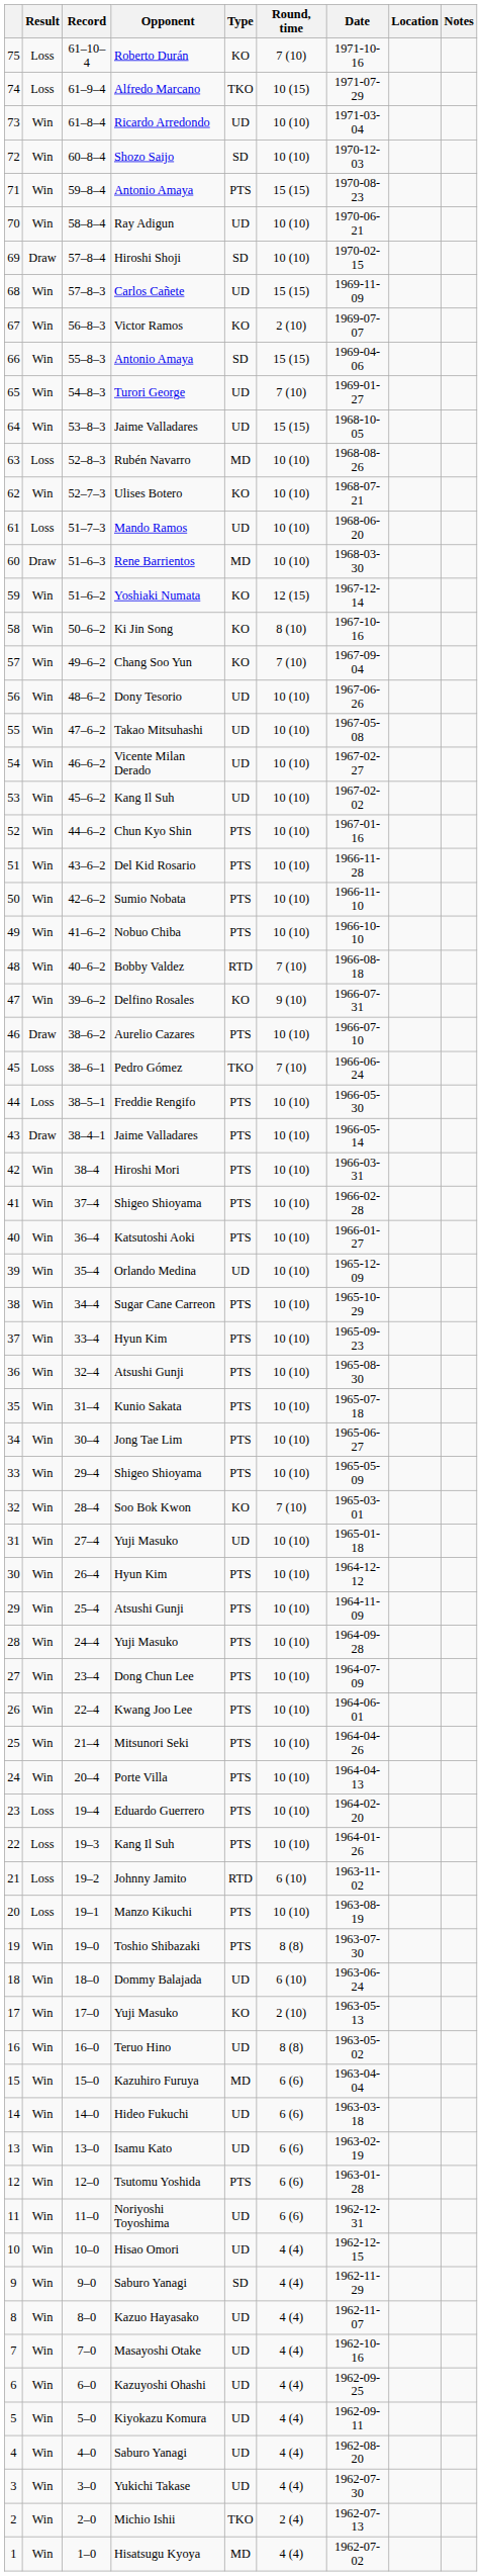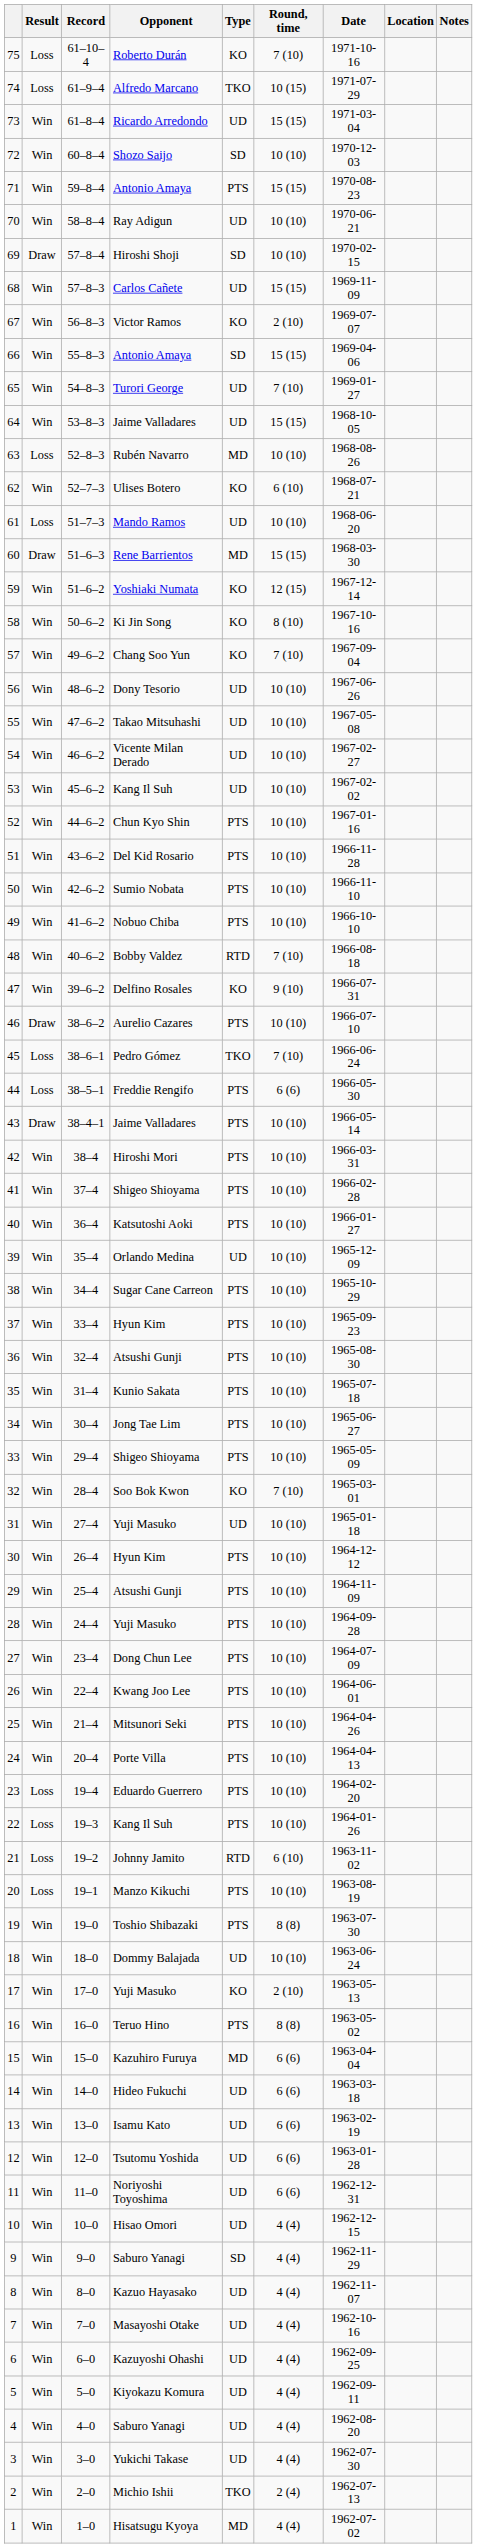 <table class=wikitable style=text-align:center>
 <tr>
 <th></th>
 <th>Result</th>
 <th>Record</th>
 <th>Opponent</th>
 <th>Type</th>
 <th>Round, time</th>
 <th>Date</th>
 <th>Location</th>
 <th>Notes</th>
 </tr>
 <tr>
 <td>75</td>
 <td>Loss</td>
 <td>61–10–4</td>
 <td align=left><a href='#'>Roberto Durán</a></td>
 <td>KO</td>
 <td>7 (10)</td>
 <td>1971-10-16</td>
 <td align=left></td>
 <td align=left></td>
 </tr>
 <tr>
 <td>74</td>
 <td>Loss</td>
 <td>61–9–4</td>
 <td align=left><a href='#'>Alfredo Marcano</a></td>
 <td>TKO</td>
 <td>10 (15)</td>
 <td>1971-07-29</td>
 <td align=left></td>
 <td align=left></td>
 </tr>
 <tr>
 <td>73</td>
 <td>Win</td>
 <td>61–8–4</td>
 <td align=left><a href='#'>Ricardo Arredondo</a></td>
 <td>UD</td>
-<td>10 (10)</td>
+<td>15 (15)</td>
 <td>1971-03-04</td>
 <td align=left></td>
 <td align=left></td>
 </tr>
 <tr>
 <td>72</td>
 <td>Win</td>
 <td>60–8–4</td>
 <td align=left><a href='#'>Shozo Saijo</a></td>
 <td>SD</td>
 <td>10 (10)</td>
 <td>1970-12-03</td>
 <td align=left></td>
 <td align=left></td>
 </tr>
 <tr>
 <td>71</td>
 <td>Win</td>
 <td>59–8–4</td>
 <td align=left><a href='#'>Antonio Amaya</a></td>
 <td>PTS</td>
 <td>15 (15)</td>
 <td>1970-08-23</td>
 <td align=left></td>
 <td align=left></td>
 </tr>
 <tr>
 <td>70</td>
 <td>Win</td>
 <td>58–8–4</td>
 <td align=left>Ray Adigun</td>
 <td>UD</td>
 <td>10 (10)</td>
 <td>1970-06-21</td>
 <td align=left></td>
 <td align=left></td>
 </tr>
 <tr>
 <td>69</td>
 <td>Draw</td>
 <td>57–8–4</td>
 <td align=left>Hiroshi Shoji</td>
 <td>SD</td>
 <td>10 (10)</td>
 <td>1970-02-15</td>
 <td align=left></td>
 <td align=left></td>
 </tr>
 <tr>
 <td>68</td>
 <td>Win</td>
 <td>57–8–3</td>
 <td align=left><a href='#'>Carlos Cañete</a></td>
 <td>UD</td>
 <td>15 (15)</td>
 <td>1969-11-09</td>
 <td align=left></td>
 <td align=left></td>
 </tr>
 <tr>
 <td>67</td>
 <td>Win</td>
 <td>56–8–3</td>
 <td align=left>Victor Ramos</td>
 <td>KO</td>
 <td>2 (10)</td>
 <td>1969-07-07</td>
 <td align=left></td>
 <td align=left></td>
 </tr>
 <tr>
 <td>66</td>
 <td>Win</td>
 <td>55–8–3</td>
 <td align=left><a href='#'>Antonio Amaya</a></td>
 <td>SD</td>
 <td>15 (15)</td>
 <td>1969-04-06</td>
 <td align=left></td>
 <td align=left></td>
 </tr>
 <tr>
 <td>65</td>
 <td>Win</td>
 <td>54–8–3</td>
 <td align=left><a href='#'>Turori George</a></td>
 <td>UD</td>
 <td>7 (10)</td>
 <td>1969-01-27</td>
 <td align=left></td>
 <td align=left></td>
 </tr>
 <tr>
 <td>64</td>
 <td>Win</td>
 <td>53–8–3</td>
 <td align=left>Jaime Valladares</td>
 <td>UD</td>
 <td>15 (15)</td>
 <td>1968-10-05</td>
 <td align=left></td>
 <td align=left></td>
 </tr>
 <tr>
 <td>63</td>
 <td>Loss</td>
 <td>52–8–3</td>
 <td align=left>Rubén Navarro</td>
 <td>MD</td>
 <td>10 (10)</td>
 <td>1968-08-26</td>
 <td align=left></td>
 <td align=left></td>
 </tr>
 <tr>
 <td>62</td>
 <td>Win</td>
 <td>52–7–3</td>
 <td align=left>Ulises Botero</td>
 <td>KO</td>
-<td>10 (10)</td>
+<td>6 (10)</td>
 <td>1968-07-21</td>
 <td align=left></td>
 <td align=left></td>
 </tr>
 <tr>
 <td>61</td>
 <td>Loss</td>
 <td>51–7–3</td>
 <td align=left><a href='#'>Mando Ramos</a></td>
 <td>UD</td>
 <td>10 (10)</td>
 <td>1968-06-20</td>
 <td align=left></td>
 <td align=left></td>
 </tr>
 <tr>
 <td>60</td>
 <td>Draw</td>
 <td>51–6–3</td>
 <td align=left><a href='#'>Rene Barrientos</a></td>
 <td>MD</td>
-<td>10 (10)</td>
+<td>15 (15)</td>
 <td>1968-03-30</td>
 <td align=left></td>
 <td align=left></td>
 </tr>
 <tr>
 <td>59</td>
 <td>Win</td>
 <td>51–6–2</td>
 <td align=left><a href='#'>Yoshiaki Numata</a></td>
 <td>KO</td>
 <td>12 (15)</td>
 <td>1967-12-14</td>
 <td align=left></td>
 <td align=left></td>
 </tr>
 <tr>
 <td>58</td>
 <td>Win</td>
 <td>50–6–2</td>
 <td align=left>Ki Jin Song</td>
 <td>KO</td>
 <td>8 (10)</td>
 <td>1967-10-16</td>
 <td align=left></td>
 <td align=left></td>
 </tr>
 <tr>
 <td>57</td>
 <td>Win</td>
 <td>49–6–2</td>
 <td align=left>Chang Soo Yun</td>
 <td>KO</td>
 <td>7 (10)</td>
 <td>1967-09-04</td>
 <td align=left></td>
 <td align=left></td>
 </tr>
 <tr>
 <td>56</td>
 <td>Win</td>
 <td>48–6–2</td>
 <td align=left>Dony Tesorio</td>
 <td>UD</td>
 <td>10 (10)</td>
 <td>1967-06-26</td>
 <td align=left></td>
 <td align=left></td>
 </tr>
 <tr>
 <td>55</td>
 <td>Win</td>
 <td>47–6–2</td>
 <td align=left>Takao Mitsuhashi</td>
 <td>UD</td>
 <td>10 (10)</td>
 <td>1967-05-08</td>
 <td align=left></td>
 <td align=left></td>
 </tr>
 <tr>
 <td>54</td>
 <td>Win</td>
 <td>46–6–2</td>
 <td align=left>Vicente Milan Derado</td>
 <td>UD</td>
 <td>10 (10)</td>
 <td>1967-02-27</td>
 <td align=left></td>
 <td align=left></td>
 </tr>
 <tr>
 <td>53</td>
 <td>Win</td>
 <td>45–6–2</td>
 <td align=left>Kang Il Suh</td>
 <td>UD</td>
 <td>10 (10)</td>
 <td>1967-02-02</td>
 <td align=left></td>
 <td align=left></td>
 </tr>
 <tr>
 <td>52</td>
 <td>Win</td>
 <td>44–6–2</td>
 <td align=left>Chun Kyo Shin</td>
 <td>PTS</td>
 <td>10 (10)</td>
 <td>1967-01-16</td>
 <td align=left></td>
 <td align=left></td>
 </tr>
 <tr>
 <td>51</td>
 <td>Win</td>
 <td>43–6–2</td>
 <td align=left>Del Kid Rosario</td>
 <td>PTS</td>
 <td>10 (10)</td>
 <td>1966-11-28</td>
 <td align=left></td>
 <td align=left></td>
 </tr>
 <tr>
 <td>50</td>
 <td>Win</td>
 <td>42–6–2</td>
 <td align=left>Sumio Nobata</td>
 <td>PTS</td>
 <td>10 (10)</td>
 <td>1966-11-10</td>
 <td align=left></td>
 <td align=left></td>
 </tr>
 <tr>
 <td>49</td>
 <td>Win</td>
 <td>41–6–2</td>
 <td align=left>Nobuo Chiba</td>
 <td>PTS</td>
 <td>10 (10)</td>
 <td>1966-10-10</td>
 <td align=left></td>
 <td align=left></td>
 </tr>
 <tr>
 <td>48</td>
 <td>Win</td>
 <td>40–6–2</td>
 <td align=left>Bobby Valdez</td>
 <td>RTD</td>
 <td>7 (10)</td>
 <td>1966-08-18</td>
 <td align=left></td>
 <td align=left></td>
 </tr>
 <tr>
 <td>47</td>
 <td>Win</td>
 <td>39–6–2</td>
 <td align=left>Delfino Rosales</td>
 <td>KO</td>
 <td>9 (10)</td>
 <td>1966-07-31</td>
 <td align=left></td>
 <td align=left></td>
 </tr>
 <tr>
 <td>46</td>
 <td>Draw</td>
 <td>38–6–2</td>
 <td align=left>Aurelio Cazares</td>
 <td>PTS</td>
 <td>10 (10)</td>
 <td>1966-07-10</td>
 <td align=left></td>
 <td align=left></td>
 </tr>
 <tr>
 <td>45</td>
 <td>Loss</td>
 <td>38–6–1</td>
 <td align=left>Pedro Gómez</td>
 <td>TKO</td>
 <td>7 (10)</td>
 <td>1966-06-24</td>
 <td align=left></td>
 <td align=left></td>
 </tr>
 <tr>
 <td>44</td>
 <td>Loss</td>
 <td>38–5–1</td>
 <td align=left>Freddie Rengifo</td>
 <td>PTS</td>
-<td>10 (10)</td>
+<td>6 (6)</td>
 <td>1966-05-30</td>
 <td align=left></td>
 <td align=left></td>
 </tr>
 <tr>
 <td>43</td>
 <td>Draw</td>
 <td>38–4–1</td>
 <td align=left>Jaime Valladares</td>
 <td>PTS</td>
 <td>10 (10)</td>
 <td>1966-05-14</td>
 <td align=left></td>
 <td align=left></td>
 </tr>
 <tr>
 <td>42</td>
 <td>Win</td>
 <td>38–4</td>
 <td align=left>Hiroshi Mori</td>
 <td>PTS</td>
 <td>10 (10)</td>
 <td>1966-03-31</td>
 <td align=left></td>
 <td align=left></td>
 </tr>
 <tr>
 <td>41</td>
 <td>Win</td>
 <td>37–4</td>
 <td align=left>Shigeo Shioyama</td>
 <td>PTS</td>
 <td>10 (10)</td>
 <td>1966-02-28</td>
 <td align=left></td>
 <td align=left></td>
 </tr>
 <tr>
 <td>40</td>
 <td>Win</td>
 <td>36–4</td>
 <td align=left>Katsutoshi Aoki</td>
 <td>PTS</td>
 <td>10 (10)</td>
 <td>1966-01-27</td>
 <td align=left></td>
 <td align=left></td>
 </tr>
 <tr>
 <td>39</td>
 <td>Win</td>
 <td>35–4</td>
 <td align=left>Orlando Medina</td>
 <td>UD</td>
 <td>10 (10)</td>
 <td>1965-12-09</td>
 <td align=left></td>
 <td align=left></td>
 </tr>
 <tr>
 <td>38</td>
 <td>Win</td>
 <td>34–4</td>
 <td align=left>Sugar Cane Carreon</td>
 <td>PTS</td>
 <td>10 (10)</td>
 <td>1965-10-29</td>
 <td align=left></td>
 <td align=left></td>
 </tr>
 <tr>
 <td>37</td>
 <td>Win</td>
 <td>33–4</td>
 <td align=left>Hyun Kim</td>
 <td>PTS</td>
 <td>10 (10)</td>
 <td>1965-09-23</td>
 <td align=left></td>
 <td align=left></td>
 </tr>
 <tr>
 <td>36</td>
 <td>Win</td>
 <td>32–4</td>
 <td align=left>Atsushi Gunji</td>
 <td>PTS</td>
 <td>10 (10)</td>
 <td>1965-08-30</td>
 <td align=left></td>
 <td align=left></td>
 </tr>
 <tr>
 <td>35</td>
 <td>Win</td>
 <td>31–4</td>
 <td align=left>Kunio Sakata</td>
 <td>PTS</td>
 <td>10 (10)</td>
 <td>1965-07-18</td>
 <td align=left></td>
 <td align=left></td>
 </tr>
 <tr>
 <td>34</td>
 <td>Win</td>
 <td>30–4</td>
 <td align=left>Jong Tae Lim</td>
 <td>PTS</td>
 <td>10 (10)</td>
 <td>1965-06-27</td>
 <td align=left></td>
 <td align=left></td>
 </tr>
 <tr>
 <td>33</td>
 <td>Win</td>
 <td>29–4</td>
 <td align=left>Shigeo Shioyama</td>
 <td>PTS</td>
 <td>10 (10)</td>
 <td>1965-05-09</td>
 <td align=left></td>
 <td align=left></td>
 </tr>
 <tr>
 <td>32</td>
 <td>Win</td>
 <td>28–4</td>
 <td align=left>Soo Bok Kwon</td>
 <td>KO</td>
 <td>7 (10)</td>
 <td>1965-03-01</td>
 <td align=left></td>
 <td align=left></td>
 </tr>
 <tr>
 <td>31</td>
 <td>Win</td>
 <td>27–4</td>
 <td align=left>Yuji Masuko</td>
 <td>UD</td>
 <td>10 (10)</td>
 <td>1965-01-18</td>
 <td align=left></td>
 <td align=left></td>
 </tr>
 <tr>
 <td>30</td>
 <td>Win</td>
 <td>26–4</td>
 <td align=left>Hyun Kim</td>
 <td>PTS</td>
 <td>10 (10)</td>
 <td>1964-12-12</td>
 <td align=left></td>
 <td align=left></td>
 </tr>
 <tr>
 <td>29</td>
 <td>Win</td>
 <td>25–4</td>
 <td align=left>Atsushi Gunji</td>
 <td>PTS</td>
 <td>10 (10)</td>
 <td>1964-11-09</td>
 <td align=left></td>
 <td align=left></td>
 </tr>
 <tr>
 <td>28</td>
 <td>Win</td>
 <td>24–4</td>
 <td align=left>Yuji Masuko</td>
 <td>PTS</td>
 <td>10 (10)</td>
 <td>1964-09-28</td>
 <td align=left></td>
 <td align=left></td>
 </tr>
 <tr>
 <td>27</td>
 <td>Win</td>
 <td>23–4</td>
 <td align=left>Dong Chun Lee</td>
 <td>PTS</td>
 <td>10 (10)</td>
 <td>1964-07-09</td>
 <td align=left></td>
 <td align=left></td>
 </tr>
 <tr>
 <td>26</td>
 <td>Win</td>
 <td>22–4</td>
 <td align=left>Kwang Joo Lee</td>
 <td>PTS</td>
 <td>10 (10)</td>
 <td>1964-06-01</td>
 <td align=left></td>
 <td align=left></td>
 </tr>
 <tr>
 <td>25</td>
 <td>Win</td>
 <td>21–4</td>
 <td align=left>Mitsunori Seki</td>
 <td>PTS</td>
 <td>10 (10)</td>
 <td>1964-04-26</td>
 <td align=left></td>
 <td align=left></td>
 </tr>
 <tr>
 <td>24</td>
 <td>Win</td>
 <td>20–4</td>
 <td align=left>Porte Villa</td>
 <td>PTS</td>
 <td>10 (10)</td>
 <td>1964-04-13</td>
 <td align=left></td>
 <td align=left></td>
 </tr>
 <tr>
 <td>23</td>
 <td>Loss</td>
 <td>19–4</td>
 <td align=left>Eduardo Guerrero</td>
 <td>PTS</td>
 <td>10 (10)</td>
 <td>1964-02-20</td>
 <td align=left></td>
 <td align=left></td>
 </tr>
 <tr>
 <td>22</td>
 <td>Loss</td>
 <td>19–3</td>
 <td align=left>Kang Il Suh</td>
 <td>PTS</td>
 <td>10 (10)</td>
 <td>1964-01-26</td>
 <td align=left></td>
 <td align=left></td>
 </tr>
 <tr>
 <td>21</td>
 <td>Loss</td>
 <td>19–2</td>
 <td align=left>Johnny Jamito</td>
 <td>RTD</td>
 <td>6 (10)</td>
 <td>1963-11-02</td>
 <td align=left></td>
 <td align=left></td>
 </tr>
 <tr>
 <td>20</td>
 <td>Loss</td>
 <td>19–1</td>
 <td align=left>Manzo Kikuchi</td>
 <td>PTS</td>
 <td>10 (10)</td>
 <td>1963-08-19</td>
 <td align=left></td>
 <td align=left></td>
 </tr>
 <tr>
 <td>19</td>
 <td>Win</td>
 <td>19–0</td>
 <td align=left>Toshio Shibazaki</td>
 <td>PTS</td>
 <td>8 (8)</td>
 <td>1963-07-30</td>
 <td align=left></td>
 <td align=left></td>
 </tr>
 <tr>
 <td>18</td>
 <td>Win</td>
 <td>18–0</td>
 <td align=left>Dommy Balajada</td>
 <td>UD</td>
-<td>6 (10)</td>
+<td>10 (10)</td>
 <td>1963-06-24</td>
 <td align=left></td>
 <td align=left></td>
 </tr>
 <tr>
 <td>17</td>
 <td>Win</td>
 <td>17–0</td>
 <td align=left>Yuji Masuko</td>
 <td>KO</td>
 <td>2 (10)</td>
 <td>1963-05-13</td>
 <td align=left></td>
 <td align=left></td>
 </tr>
 <tr>
 <td>16</td>
 <td>Win</td>
 <td>16–0</td>
 <td align=left>Teruo Hino</td>
-<td>UD</td>
+<td>PTS</td>
 <td>8 (8)</td>
 <td>1963-05-02</td>
 <td align=left></td>
 <td align=left></td>
 </tr>
 <tr>
 <td>15</td>
 <td>Win</td>
 <td>15–0</td>
 <td align=left>Kazuhiro Furuya</td>
 <td>MD</td>
 <td>6 (6)</td>
 <td>1963-04-04</td>
 <td align=left></td>
 <td align=left></td>
 </tr>
 <tr>
 <td>14</td>
 <td>Win</td>
 <td>14–0</td>
 <td align=left>Hideo Fukuchi</td>
 <td>UD</td>
 <td>6 (6)</td>
 <td>1963-03-18</td>
 <td align=left></td>
 <td align=left></td>
 </tr>
 <tr>
 <td>13</td>
 <td>Win</td>
 <td>13–0</td>
 <td align=left>Isamu Kato</td>
 <td>UD</td>
 <td>6 (6)</td>
 <td>1963-02-19</td>
 <td align=left></td>
 <td align=left></td>
 </tr>
 <tr>
 <td>12</td>
 <td>Win</td>
 <td>12–0</td>
 <td align=left>Tsutomu Yoshida</td>
-<td>PTS</td>
+<td>UD</td>
 <td>6 (6)</td>
 <td>1963-01-28</td>
 <td align=left></td>
 <td align=left></td>
 </tr>
 <tr>
 <td>11</td>
 <td>Win</td>
 <td>11–0</td>
 <td align=left>Noriyoshi Toyoshima</td>
 <td>UD</td>
 <td>6 (6)</td>
 <td>1962-12-31</td>
 <td align=left></td>
 <td align=left></td>
 </tr>
 <tr>
 <td>10</td>
 <td>Win</td>
 <td>10–0</td>
 <td align=left>Hisao Omori</td>
 <td>UD</td>
 <td>4 (4)</td>
 <td>1962-12-15</td>
 <td align=left></td>
 <td align=left></td>
 </tr>
 <tr>
 <td>9</td>
 <td>Win</td>
 <td>9–0</td>
 <td align=left>Saburo Yanagi</td>
 <td>SD</td>
 <td>4 (4)</td>
 <td>1962-11-29</td>
 <td align=left></td>
 <td align=left></td>
 </tr>
 <tr>
 <td>8</td>
 <td>Win</td>
 <td>8–0</td>
 <td align=left>Kazuo Hayasako</td>
 <td>UD</td>
 <td>4 (4)</td>
 <td>1962-11-07</td>
 <td align=left></td>
 <td align=left></td>
 </tr>
 <tr>
 <td>7</td>
 <td>Win</td>
 <td>7–0</td>
 <td align=left>Masayoshi Otake</td>
 <td>UD</td>
 <td>4 (4)</td>
 <td>1962-10-16</td>
 <td align=left></td>
 <td align=left></td>
 </tr>
 <tr>
 <td>6</td>
 <td>Win</td>
 <td>6–0</td>
 <td align=left>Kazuyoshi Ohashi</td>
 <td>UD</td>
 <td>4 (4)</td>
 <td>1962-09-25</td>
 <td align=left></td>
 <td align=left></td>
 </tr>
 <tr>
 <td>5</td>
 <td>Win</td>
 <td>5–0</td>
 <td align=left>Kiyokazu Komura</td>
 <td>UD</td>
 <td>4 (4)</td>
 <td>1962-09-11</td>
 <td align=left></td>
 <td align=left></td>
 </tr>
 <tr>
 <td>4</td>
 <td>Win</td>
 <td>4–0</td>
 <td align=left>Saburo Yanagi</td>
 <td>UD</td>
 <td>4 (4)</td>
 <td>1962-08-20</td>
 <td align=left></td>
 <td align=left></td>
 </tr>
 <tr>
 <td>3</td>
 <td>Win</td>
 <td>3–0</td>
 <td align=left>Yukichi Takase</td>
 <td>UD</td>
 <td>4 (4)</td>
 <td>1962-07-30</td>
 <td align=left></td>
 <td align=left></td>
 </tr>
 <tr>
 <td>2</td>
 <td>Win</td>
 <td>2–0</td>
 <td align=left>Michio Ishii</td>
 <td>TKO</td>
 <td>2 (4)</td>
 <td>1962-07-13</td>
 <td align=left></td>
 <td align=left></td>
 </tr>
 <tr>
 <td>1</td>
 <td>Win</td>
 <td>1–0</td>
 <td align=left>Hisatsugu Kyoya</td>
 <td>MD</td>
 <td>4 (4)</td>
 <td>1962-07-02</td>
 <td align=left></td>
 <td align=left></td>
 </tr>
 </table>
